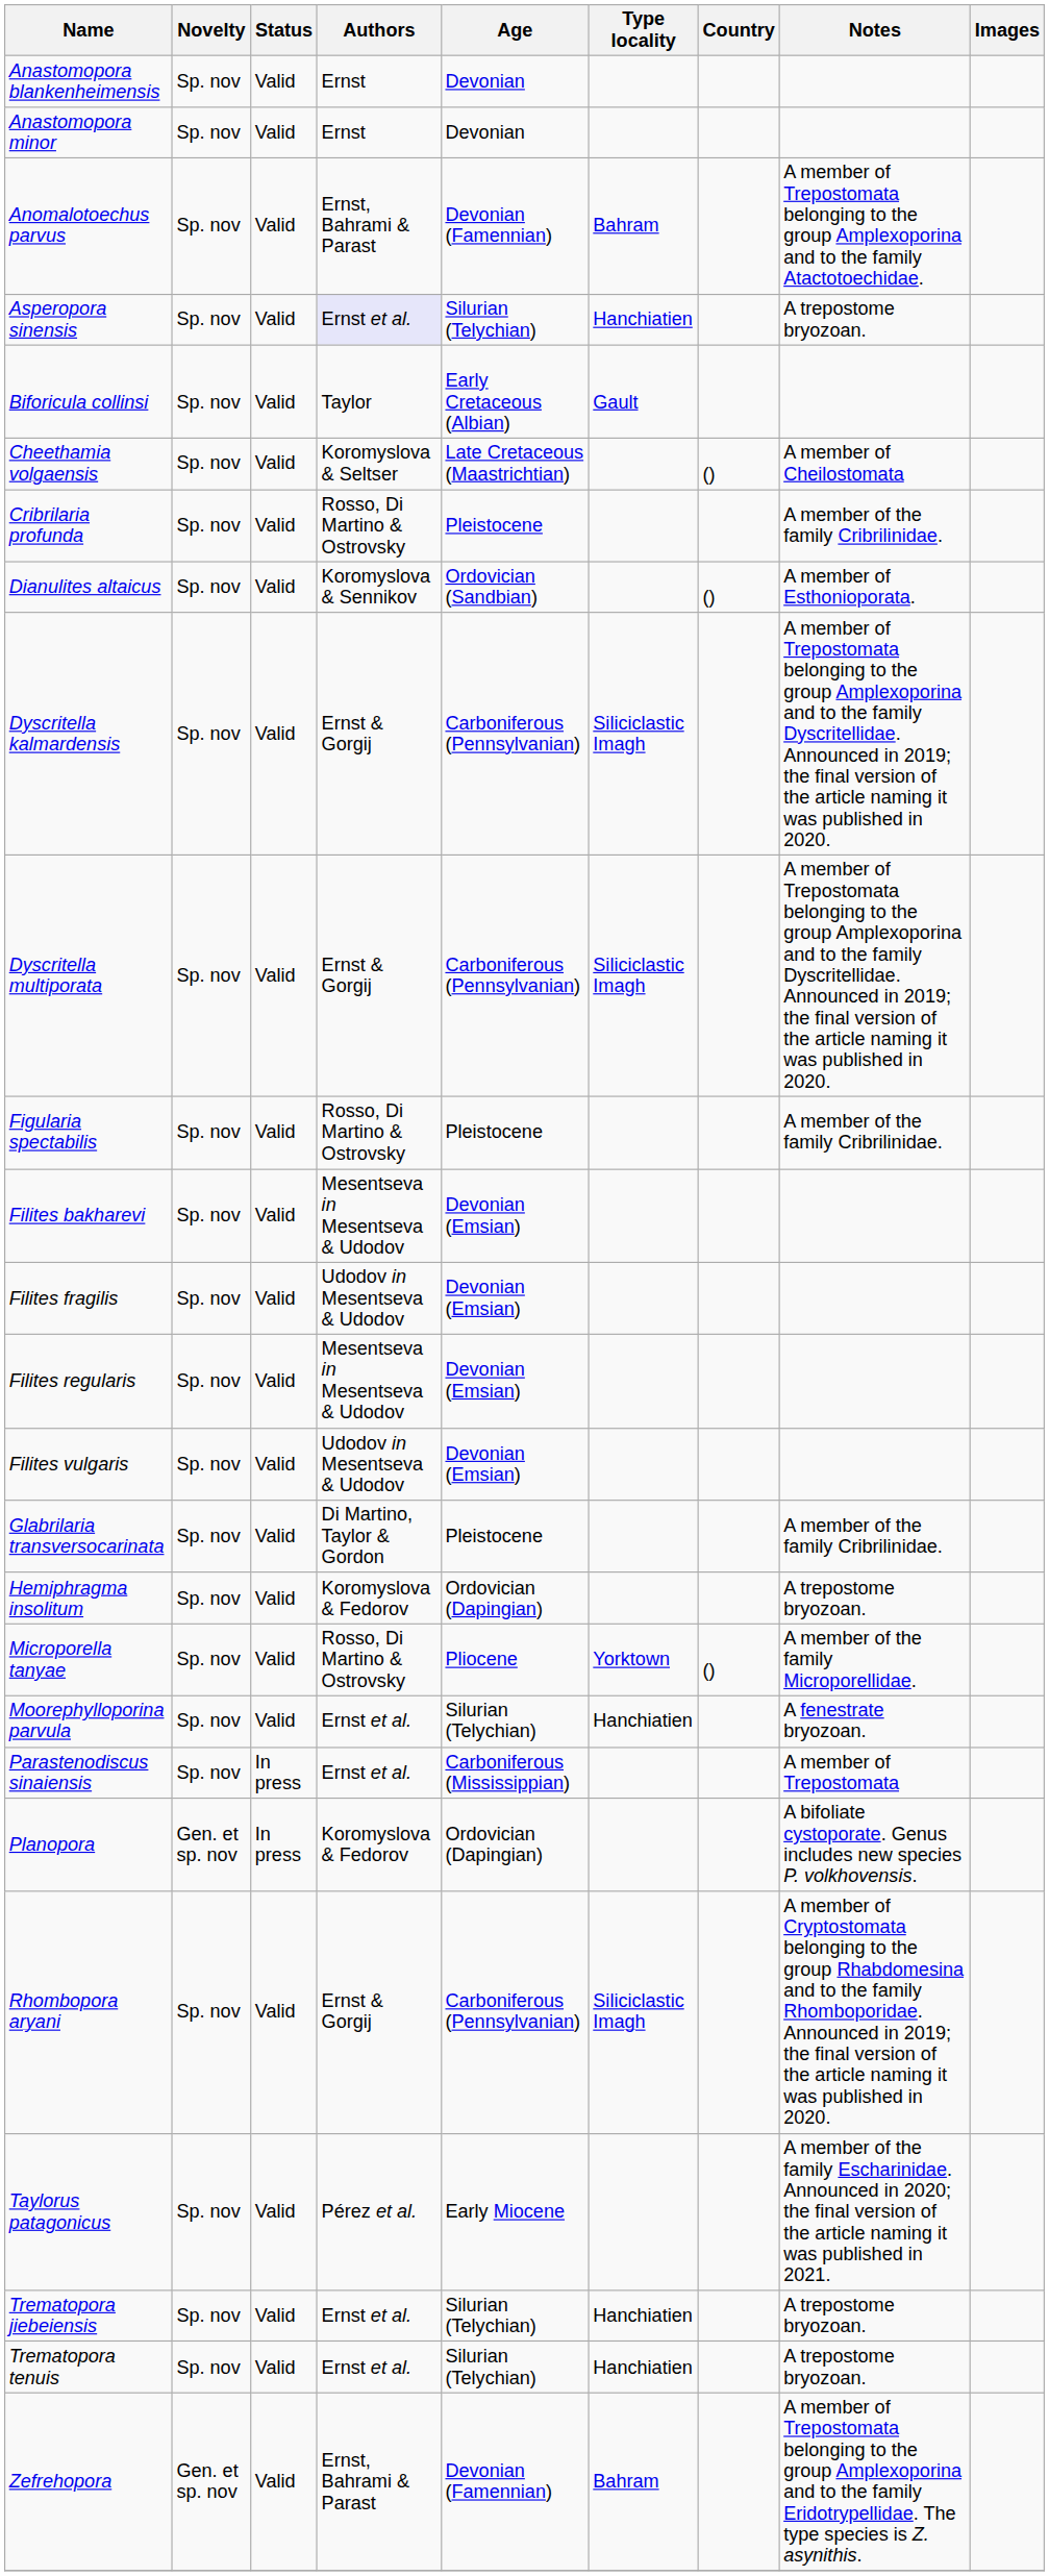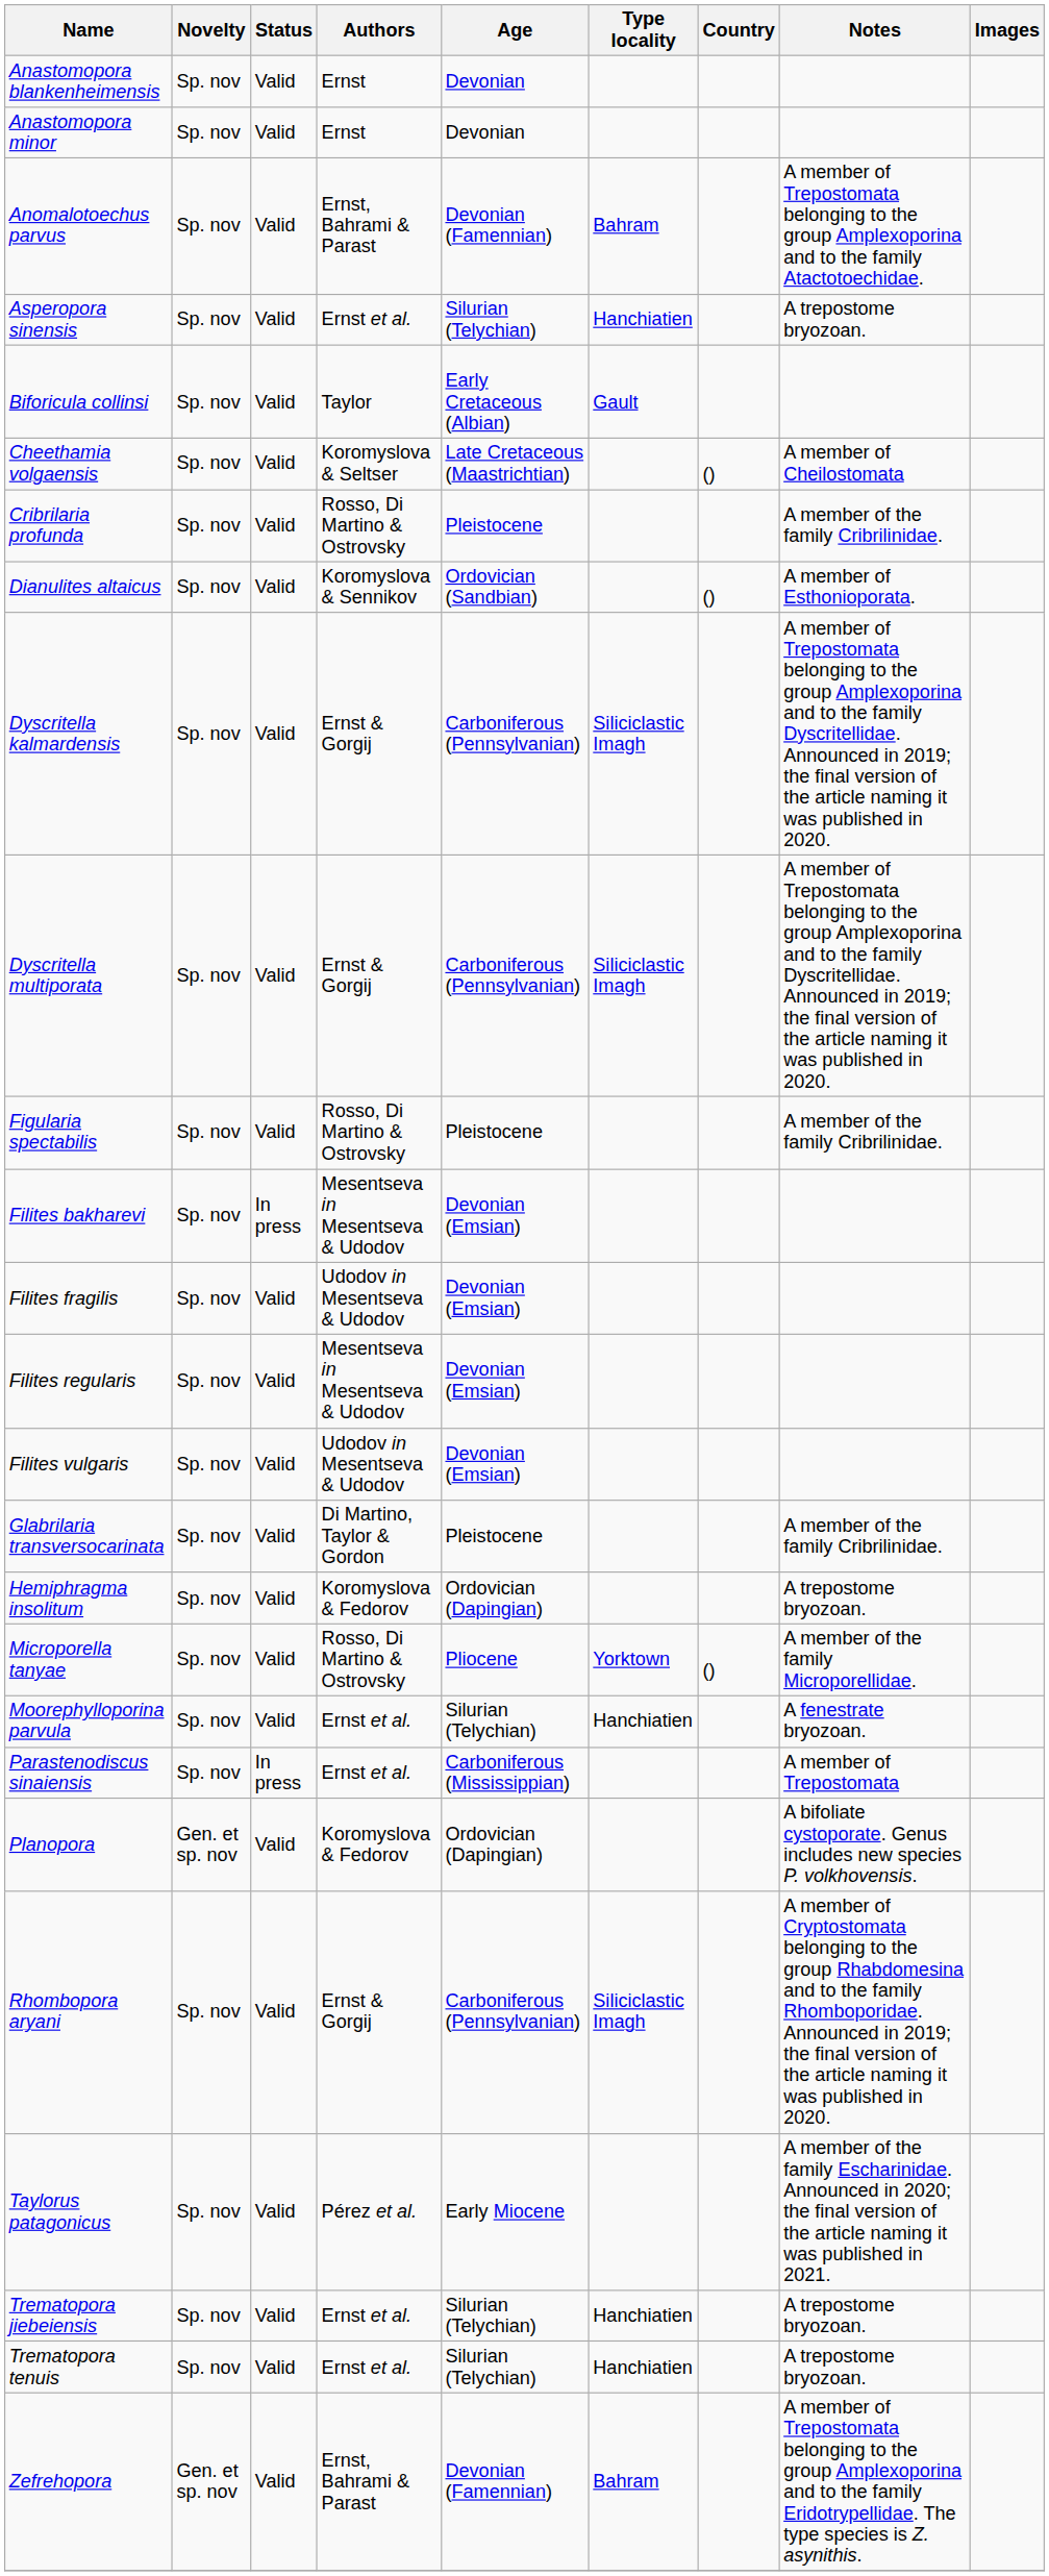 <table class="wikitable sortable" align="center" width="100%">
 <tr>
 <th>Name</th>
 <th>Novelty</th>
 <th>Status</th>
 <th>Authors</th>
 <th>Age</th>
 <th>Type locality</th>
 <th>Country</th>
 <th>Notes</th>
 <th>Images</th>
 </tr>
 <tr>
 <td><em><a href='#'>Anastomopora blankenheimensis</a></em></td>
 <td>Sp. nov</td>
 <td>Valid</td>
 <td>Ernst</td>
 <td><a href='#'>Devonian</a></td>
 <td></td>
 <td></td>
 <td></td>
 <td></td>
 </tr>
 <tr>
 <td><em><a href='#'>Anastomopora minor</a></em></td>
 <td>Sp. nov</td>
 <td>Valid</td>
 <td>Ernst</td>
 <td>Devonian</td>
 <td></td>
 <td></td>
 <td></td>
 <td></td>
 </tr>
 <tr>
 <td><em><a href='#'>Anomalotoechus parvus</a></em></td>
 <td>Sp. nov</td>
 <td>Valid</td>
 <td>Ernst, Bahrami & Parast</td>
 <td><a href='#'>Devonian</a> (<a href='#'>Famennian</a>)</td>
 <td><a href='#'>Bahram</a></td>
 <td></td>
 <td>A member of <a href='#'>Trepostomata</a> belonging to the group <a href='#'>Amplexoporina</a> and to the family <a href='#'>Atactotoechidae</a>.</td>
 <td></td>
 </tr>
 <tr>
 <td><em><a href='#'>Asperopora sinensis</a></em></td>
 <td>Sp. nov</td>
 <td>Valid</td>
-<td style="background: lavender;">Ernst <em>et al.</em></td>
+<td>Ernst <em>et al.</em></td>
 <td><a href='#'>Silurian</a> (<a href='#'>Telychian</a>)</td>
 <td><a href='#'>Hanchiatien</a></td>
 <td></td>
 <td>A trepostome bryozoan.</td>
 <td></td>
 </tr>
 <tr>
 <td><br><em><a href='#'>Biforicula collinsi</a></em></td>
 <td><br>Sp. nov</td>
 <td><br>Valid</td>
 <td><br>Taylor</td>
 <td><br><a href='#'>Early Cretaceous</a> (<a href='#'>Albian</a>)</td>
 <td><br><a href='#'>Gault</a></td>
 <td><br></td>
 <td></td>
 <td></td>
 </tr>
 <tr>
 <td><em><a href='#'>Cheethamia volgaensis</a></em></td>
 <td>Sp. nov</td>
 <td>Valid</td>
 <td>Koromyslova & Seltser</td>
 <td><a href='#'>Late Cretaceous</a> (<a href='#'>Maastrichtian</a>)</td>
 <td></td>
 <td><br>()</td>
 <td>A member of <a href='#'>Cheilostomata</a></td>
 <td></td>
 </tr>
 <tr>
 <td><em><a href='#'>Cribrilaria profunda</a></em></td>
 <td>Sp. nov</td>
 <td>Valid</td>
 <td>Rosso, Di Martino & Ostrovsky</td>
 <td><a href='#'>Pleistocene</a></td>
 <td></td>
 <td></td>
 <td>A member of the family <a href='#'>Cribrilinidae</a>.</td>
 <td></td>
 </tr>
 <tr>
 <td><em><a href='#'>Dianulites altaicus</a></em></td>
 <td>Sp. nov</td>
 <td>Valid</td>
 <td>Koromyslova & Sennikov</td>
 <td><a href='#'>Ordovician</a> (<a href='#'>Sandbian</a>)</td>
 <td></td>
 <td><br>()</td>
 <td>A member of <a href='#'>Esthonioporata</a>.</td>
 <td></td>
 </tr>
 <tr>
 <td><em><a href='#'>Dyscritella kalmardensis</a></em></td>
 <td>Sp. nov</td>
 <td>Valid</td>
 <td>Ernst & Gorgij</td>
 <td><a href='#'>Carboniferous</a> (<a href='#'>Pennsylvanian</a>)</td>
 <td><a href='#'>Siliciclastic Imagh</a></td>
 <td></td>
 <td>A member of <a href='#'>Trepostomata</a> belonging to the group <a href='#'>Amplexoporina</a> and to the family <a href='#'>Dyscritellidae</a>. Announced in 2019; the final version of the article naming it was published in 2020.</td>
 <td></td>
 </tr>
 <tr>
 <td><em><a href='#'>Dyscritella multiporata</a></em></td>
 <td>Sp. nov</td>
 <td>Valid</td>
 <td>Ernst & Gorgij</td>
 <td><a href='#'>Carboniferous</a> (<a href='#'>Pennsylvanian</a>)</td>
 <td><a href='#'>Siliciclastic Imagh</a></td>
 <td></td>
 <td>A member of Trepostomata belonging to the group Amplexoporina and to the family Dyscritellidae. Announced in 2019; the final version of the article naming it was published in 2020.</td>
 <td></td>
 </tr>
 <tr>
 <td><em><a href='#'>Figularia spectabilis</a></em></td>
 <td>Sp. nov</td>
 <td>Valid</td>
 <td>Rosso, Di Martino & Ostrovsky</td>
 <td>Pleistocene</td>
 <td></td>
 <td></td>
 <td>A member of the family Cribrilinidae.</td>
 <td></td>
 </tr>
 <tr>
 <td><em><a href='#'>Filites bakharevi</a></em></td>
 <td>Sp. nov</td>
-<td>Valid</td>
+<td>In press</td>
 <td>Mesentseva <em>in</em> Mesentseva & Udodov</td>
 <td><a href='#'>Devonian</a> (<a href='#'>Emsian</a>)</td>
 <td></td>
 <td></td>
 <td></td>
 <td></td>
 </tr>
 <tr>
 <td><em>Filites fragilis</em></td>
 <td>Sp. nov</td>
 <td>Valid</td>
 <td>Udodov <em>in</em> Mesentseva & Udodov</td>
 <td><a href='#'>Devonian</a> (<a href='#'>Emsian</a>)</td>
 <td></td>
 <td></td>
 <td></td>
 <td></td>
 </tr>
 <tr>
 <td><em>Filites regularis</em></td>
 <td>Sp. nov</td>
 <td>Valid</td>
 <td>Mesentseva <em>in</em> Mesentseva & Udodov</td>
 <td><a href='#'>Devonian</a> (<a href='#'>Emsian</a>)</td>
 <td></td>
 <td></td>
 <td></td>
 <td></td>
 </tr>
 <tr>
 <td><em>Filites vulgaris</em></td>
 <td>Sp. nov</td>
 <td>Valid</td>
 <td>Udodov <em>in</em> Mesentseva & Udodov</td>
 <td><a href='#'>Devonian</a> (<a href='#'>Emsian</a>)</td>
 <td></td>
 <td></td>
 <td></td>
 <td></td>
 </tr>
 <tr>
 <td><em><a href='#'>Glabrilaria transversocarinata</a></em></td>
 <td>Sp. nov</td>
 <td>Valid</td>
 <td>Di Martino, Taylor & Gordon</td>
 <td>Pleistocene</td>
 <td></td>
 <td></td>
 <td>A member of the family Cribrilinidae.</td>
 <td></td>
 </tr>
 <tr>
 <td><em><a href='#'>Hemiphragma insolitum</a></em></td>
 <td>Sp. nov</td>
 <td>Valid</td>
 <td>Koromyslova & Fedorov</td>
 <td>Ordovician (<a href='#'>Dapingian</a>)</td>
 <td></td>
 <td></td>
 <td>A trepostome bryozoan.</td>
 <td></td>
 </tr>
 <tr>
 <td><em><a href='#'>Microporella tanyae</a></em></td>
 <td>Sp. nov</td>
 <td>Valid</td>
 <td>Rosso, Di Martino & Ostrovsky</td>
 <td><a href='#'>Pliocene</a></td>
 <td><a href='#'>Yorktown</a></td>
 <td><br>()</td>
 <td>A member of the family <a href='#'>Microporellidae</a>.</td>
 <td></td>
 </tr>
 <tr>
 <td><em><a href='#'>Moorephylloporina parvula</a></em></td>
 <td>Sp. nov</td>
 <td>Valid</td>
 <td>Ernst <em>et al.</em></td>
 <td>Silurian (Telychian)</td>
 <td>Hanchiatien</td>
 <td></td>
 <td>A <a href='#'>fenestrate</a> bryozoan.</td>
 <td></td>
 </tr>
 <tr>
 <td><em><a href='#'>Parastenodiscus sinaiensis</a></em></td>
 <td>Sp. nov</td>
 <td>In press</td>
 <td>Ernst <em>et al.</em></td>
 <td><a href='#'>Carboniferous</a> (<a href='#'>Mississippian</a>)</td>
 <td></td>
 <td></td>
 <td>A member of <a href='#'>Trepostomata</a></td>
 <td></td>
 </tr>
 <tr>
 <td><em><a href='#'>Planopora</a></em></td>
 <td>Gen. et sp. nov</td>
-<td>In press</td>
+<td>Valid</td>
 <td>Koromyslova & Fedorov</td>
 <td>Ordovician (Dapingian)</td>
 <td></td>
 <td></td>
 <td>A bifoliate <a href='#'>cystoporate</a>. Genus includes new species <em>P. volkhovensis</em>.</td>
 <td></td>
 </tr>
 <tr>
 <td><em><a href='#'>Rhombopora aryani</a></em></td>
 <td>Sp. nov</td>
 <td>Valid</td>
 <td>Ernst & Gorgij</td>
 <td><a href='#'>Carboniferous</a> (<a href='#'>Pennsylvanian</a>)</td>
 <td><a href='#'>Siliciclastic Imagh</a></td>
 <td></td>
 <td>A member of <a href='#'>Cryptostomata</a> belonging to the group <a href='#'>Rhabdomesina</a> and to the family <a href='#'>Rhomboporidae</a>. Announced in 2019; the final version of the article naming it was published in 2020.</td>
 <td></td>
 </tr>
 <tr>
 <td><em><a href='#'>Taylorus patagonicus</a></em></td>
 <td>Sp. nov</td>
 <td>Valid</td>
 <td>Pérez <em>et al.</em></td>
 <td>Early <a href='#'>Miocene</a></td>
 <td></td>
 <td></td>
 <td>A member of the family <a href='#'>Escharinidae</a>. Announced in 2020; the final version of the article naming it was published in 2021.</td>
 <td></td>
 </tr>
 <tr>
 <td><em><a href='#'>Trematopora jiebeiensis</a></em></td>
 <td>Sp. nov</td>
 <td>Valid</td>
 <td>Ernst <em>et al.</em></td>
 <td>Silurian (Telychian)</td>
 <td>Hanchiatien</td>
 <td></td>
 <td>A trepostome bryozoan.</td>
 <td></td>
 </tr>
 <tr>
 <td><em>Trematopora tenuis</em></td>
 <td>Sp. nov</td>
 <td>Valid</td>
 <td>Ernst <em>et al.</em></td>
 <td>Silurian (Telychian)</td>
 <td>Hanchiatien</td>
 <td></td>
 <td>A trepostome bryozoan.</td>
 <td></td>
 </tr>
 <tr>
 <td><em><a href='#'>Zefrehopora</a></em></td>
 <td>Gen. et sp. nov</td>
 <td>Valid</td>
 <td>Ernst, Bahrami & Parast</td>
 <td><a href='#'>Devonian</a> (<a href='#'>Famennian</a>)</td>
 <td><a href='#'>Bahram</a></td>
 <td></td>
 <td>A member of <a href='#'>Trepostomata</a> belonging to the group <a href='#'>Amplexoporina</a> and to the family <a href='#'>Eridotrypellidae</a>. The type species is <em>Z. asynithis</em>.</td>
 <td></td>
 </tr>
 <tr>
 </tr>
 </table>
